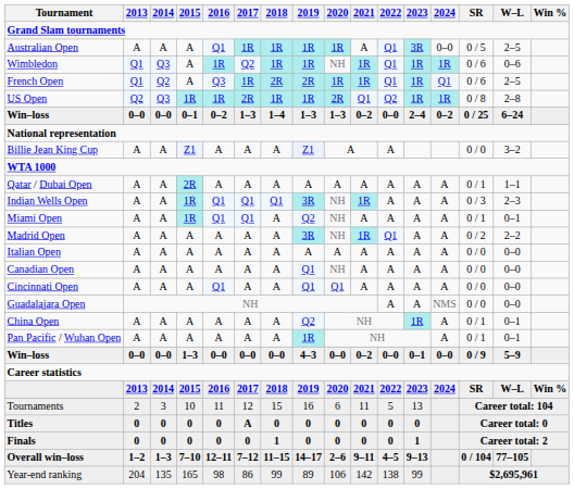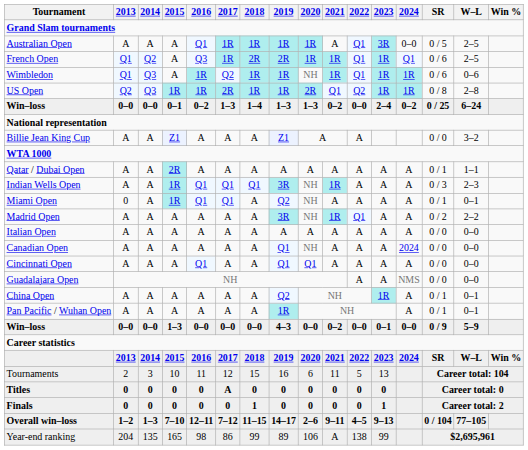 <table class="wikitable nowrap" style=text-align:center>
 <tr>
 <th>Tournament</th>
 <th><a href='#'>2013</a></th>
 <th><a href='#'>2014</a></th>
 <th><a href='#'>2015</a></th>
 <th><a href='#'>2016</a></th>
 <th><a href='#'>2017</a></th>
 <th><a href='#'>2018</a></th>
 <th><a href='#'>2019</a></th>
 <th><a href='#'>2020</a></th>
 <th><a href='#'>2021</a></th>
 <th><a href='#'>2022</a></th>
 <th><a href='#'>2023</a></th>
 <th><a href='#'>2024</a></th>
 <th>SR</th>
 <th>W–L</th>
 <th>Win %</th>
 </tr>
 <tr>
 <td colspan="16" align="left"><strong><a href='#'>Grand Slam tournaments</a></strong></td>
 </tr>
 <tr>
 <td align=left><a href='#'>Australian Open</a></td>
 <td>A</td>
 <td>A</td>
 <td>A</td>
 <td bgcolor=f0f8ff><a href='#'>Q1</a></td>
 <td bgcolor=afeeee><a href='#'>1R</a></td>
 <td bgcolor=afeeee><a href='#'>1R</a></td>
 <td bgcolor=afeeee><a href='#'>1R</a></td>
 <td bgcolor=afeeee><a href='#'>1R</a></td>
 <td>A</td>
 <td bgcolor=f0f8ff><a href='#'>Q1</a></td>
 <td bgcolor=afeeee><a href='#'>3R</a></td>
 <td>0–0</td>
 <td>0 / 5</td>
 <td>2–5</td>
 <td></td>
 </tr>
 <tr>
+<td align=left><a href='#'>French Open</a></td>
+<td bgcolor=f0f8ff><a href='#'>Q1</a></td>
+<td bgcolor=f0f8ff><a href='#'>Q2</a></td>
+<td>A</td>
+<td bgcolor=f0f8ff><a href='#'>Q3</a></td>
+<td bgcolor=afeeee><a href='#'>1R</a></td>
+<td bgcolor=afeeee><a href='#'>2R</a></td>
+<td bgcolor=afeeee><a href='#'>2R</a></td>
+<td bgcolor=afeeee><a href='#'>1R</a></td>
+<td bgcolor=afeeee><a href='#'>1R</a></td>
+<td bgcolor=f0f8ff><a href='#'>Q1</a></td>
+<td bgcolor=afeeee><a href='#'>1R</a></td>
+<td bgcolor=f0f8ff><a href='#'>Q1</a></td>
+<td>0 / 6</td>
+<td>2–5</td>
+<td></td>
+</tr>
+<tr>
 <td align=left><a href='#'>Wimbledon</a></td>
 <td bgcolor=f0f8ff><a href='#'>Q1</a></td>
 <td bgcolor=f0f8ff><a href='#'>Q3</a></td>
 <td>A</td>
 <td bgcolor=afeeee><a href='#'>1R</a></td>
 <td bgcolor=f0f8ff><a href='#'>Q2</a></td>
 <td bgcolor=afeeee><a href='#'>1R</a></td>
 <td bgcolor=afeeee><a href='#'>1R</a></td>
 <td style=color:#767676>NH</td>
 <td bgcolor=afeeee><a href='#'>1R</a></td>
 <td bgcolor=f0f8ff><a href='#'>Q1</a></td>
 <td bgcolor=afeeee><a href='#'>1R</a></td>
 <td bgcolor=afeeee><a href='#'>1R</a></td>
 <td>0 / 6</td>
 <td>0–6</td>
-<td></td>
-</tr>
-<tr>
-<td align=left><a href='#'>French Open</a></td>
-<td bgcolor=f0f8ff><a href='#'>Q1</a></td>
-<td bgcolor=f0f8ff><a href='#'>Q2</a></td>
-<td>A</td>
-<td bgcolor=f0f8ff><a href='#'>Q3</a></td>
-<td bgcolor=afeeee><a href='#'>1R</a></td>
-<td bgcolor=afeeee><a href='#'>2R</a></td>
-<td bgcolor=afeeee><a href='#'>2R</a></td>
-<td bgcolor=afeeee><a href='#'>1R</a></td>
-<td bgcolor=afeeee><a href='#'>1R</a></td>
-<td bgcolor=f0f8ff><a href='#'>Q1</a></td>
-<td bgcolor=afeeee><a href='#'>1R</a></td>
-<td bgcolor=f0f8ff><a href='#'>Q1</a></td>
-<td>0 / 6</td>
-<td>2–5</td>
 <td></td>
 </tr>
 <tr>
 <td align=left><a href='#'>US Open</a></td>
 <td bgcolor=f0f8ff><a href='#'>Q2</a></td>
 <td bgcolor=f0f8ff><a href='#'>Q3</a></td>
 <td bgcolor=afeeee><a href='#'>1R</a></td>
 <td bgcolor=afeeee><a href='#'>1R</a></td>
 <td bgcolor=afeeee><a href='#'>2R</a></td>
 <td bgcolor=afeeee><a href='#'>1R</a></td>
 <td bgcolor=afeeee><a href='#'>1R</a></td>
 <td bgcolor=afeeee><a href='#'>2R</a></td>
 <td bgcolor=f0f8ff><a href='#'>Q1</a></td>
 <td bgcolor=f0f8ff><a href='#'>Q2</a></td>
 <td bgcolor=afeeee><a href='#'>1R</a></td>
 <td bgcolor=afeeee><a href='#'>1R</a></td>
 <td>0 / 8</td>
 <td>2–8</td>
 <td></td>
 </tr>
 <tr style=background:#efefef;font-weight:bold>
 <td style=text-align:left>Win–loss</td>
 <td>0–0</td>
 <td>0–0</td>
 <td>0–1</td>
 <td>0–2</td>
 <td>1–3</td>
 <td>1–4</td>
 <td>1–3</td>
 <td>1–3</td>
 <td>0–2</td>
 <td>0–0</td>
 <td>2–4</td>
 <td>0–2</td>
 <td>0 / 25</td>
 <td>6–24</td>
 <td></td>
 </tr>
 <tr>
 <td colspan="16" align="left"><strong>National representation</strong></td>
 </tr>
 <tr>
 <td align=left><a href='#'>Billie Jean King Cup</a></td>
 <td>A</td>
 <td>A</td>
 <td bgcolor=ecf2ff><a href='#'>Z1</a></td>
 <td>A</td>
 <td>A</td>
 <td>A</td>
 <td bgcolor=ecf2ff><a href='#'>Z1</a></td>
 <td colspan="2">A</td>
 <td>A</td>
 <td></td>
 <td></td>
 <td>0 / 0</td>
 <td>3–2</td>
 <td></td>
 </tr>
 <tr>
 <td colspan="16" align="left"><strong><a href='#'>WTA 1000</a></strong></td>
 </tr>
 <tr>
 <td align="left"><a href='#'>Qatar</a> / <a href='#'>Dubai Open</a></td>
 <td>A</td>
 <td>A</td>
 <td bgcolor="afeeee"><a href='#'>2R</a></td>
 <td>A</td>
 <td>A</td>
 <td>A</td>
 <td>A</td>
 <td>A</td>
 <td>A</td>
 <td>A</td>
 <td>A</td>
 <td>A</td>
 <td>0 / 1</td>
 <td>1–1</td>
 <td></td>
 </tr>
 <tr>
 <td align=left><a href='#'>Indian Wells Open</a></td>
 <td>A</td>
 <td>A</td>
 <td bgcolor=afeeee><a href='#'>1R</a></td>
 <td bgcolor=f0f8ff><a href='#'>Q1</a></td>
 <td bgcolor=f0f8ff><a href='#'>Q1</a></td>
 <td bgcolor=f0f8ff><a href='#'>Q1</a></td>
 <td bgcolor=afeeee><a href='#'>3R</a></td>
 <td style="color:#767676">NH</td>
 <td bgcolor=afeeee><a href='#'>1R</a></td>
 <td>A</td>
 <td>A</td>
 <td>A</td>
 <td>0 / 3</td>
 <td>2–3</td>
 <td></td>
 </tr>
 <tr>
 <td align=left><a href='#'>Miami Open</a></td>
-<td>A</td>
+<td>0</td>
 <td>A</td>
 <td bgcolor=afeeee><a href='#'>1R</a></td>
 <td bgcolor=f0f8ff><a href='#'>Q1</a></td>
 <td bgcolor=f0f8ff><a href='#'>Q1</a></td>
 <td>A</td>
 <td bgcolor=f0f8ff><a href='#'>Q2</a></td>
 <td style=color:#767676>NH</td>
 <td>A</td>
 <td>A</td>
 <td>A</td>
 <td>A</td>
 <td>0 / 1</td>
 <td>0–1</td>
 <td></td>
 </tr>
 <tr>
 <td align=left><a href='#'>Madrid Open</a></td>
 <td>A</td>
 <td>A</td>
 <td>A</td>
 <td>A</td>
 <td>A</td>
 <td>A</td>
 <td bgcolor=afeeee><a href='#'>3R</a></td>
 <td style=color:#767676>NH</td>
 <td bgcolor=afeeee><a href='#'>1R</a></td>
 <td bgcolor=f0f8ff><a href='#'>Q1</a></td>
 <td>A</td>
 <td>A</td>
 <td>0 / 2</td>
 <td>2–2</td>
 <td></td>
 </tr>
 <tr>
 <td align=left><a href='#'>Italian Open</a></td>
 <td>A</td>
 <td>A</td>
 <td>A</td>
 <td>A</td>
 <td>A</td>
 <td>A</td>
 <td>A</td>
 <td>A</td>
 <td>A</td>
 <td>A</td>
 <td>A</td>
 <td>A</td>
 <td>0 / 0</td>
 <td>0–0</td>
 <td></td>
 </tr>
 <tr>
 <td align="left"><a href='#'>Canadian Open</a></td>
 <td>A</td>
 <td>A</td>
 <td>A</td>
 <td>A</td>
 <td>A</td>
 <td>A</td>
 <td bgcolor="f0f8ff"><a href='#'>Q1</a></td>
 <td style="color:#767676">NH</td>
 <td>A</td>
 <td>A</td>
 <td>A</td>
-<td>A</td>
+<td><a href='#'>2024</a></td>
 <td>0 / 0</td>
 <td>0–0</td>
 <td></td>
 </tr>
 <tr>
 <td align="left"><a href='#'>Cincinnati Open</a></td>
 <td>A</td>
 <td>A</td>
 <td>A</td>
 <td bgcolor="f0f8ff"><a href='#'>Q1</a></td>
 <td>A</td>
 <td>A</td>
 <td bgcolor="f0f8ff"><a href='#'>Q1</a></td>
 <td><a href='#'>Q1</a></td>
 <td>A</td>
 <td>A</td>
 <td>A</td>
 <td>A</td>
 <td>0 / 0</td>
 <td>0–0</td>
 <td></td>
 </tr>
 <tr>
 <td align="left"><a href='#'>Guadalajara Open</a></td>
 <td colspan="9" style="color:#767676">NH</td>
 <td>A</td>
 <td>A</td>
 <td style="color:#767676">NMS</td>
 <td>0 / 0</td>
 <td>0–0</td>
 <td></td>
 </tr>
 <tr>
 <td align="left"><a href='#'>China Open</a></td>
 <td>A</td>
 <td>A</td>
 <td>A</td>
 <td>A</td>
 <td>A</td>
 <td>A</td>
 <td bgcolor="f0f8ff"><a href='#'>Q2</a></td>
 <td colspan="3" style="color:#767676">NH</td>
 <td bgcolor=afeeee><a href='#'>1R</a></td>
 <td>A</td>
 <td>0 / 1</td>
 <td>0–1</td>
 <td></td>
 </tr>
 <tr>
 <td align="left"><a href='#'>Pan Pacific</a> / <a href='#'>Wuhan Open</a></td>
 <td>A</td>
 <td>A</td>
 <td>A</td>
 <td>A</td>
 <td>A</td>
 <td>A</td>
 <td bgcolor="afeeee"><a href='#'>1R</a></td>
 <td colspan="4" style="color:#767676">NH</td>
 <td>A</td>
 <td>0 / 1</td>
 <td>0–1</td>
 <td></td>
 </tr>
 <tr style=background:#efefef;font-weight:bold>
 <td align=left>Win–loss</td>
 <td>0–0</td>
 <td>0–0</td>
 <td>1–3</td>
 <td>0–0</td>
 <td>0–0</td>
 <td>0–0</td>
 <td>4–3</td>
 <td>0–0</td>
 <td>0–2</td>
 <td>0–0</td>
 <td>0–1</td>
 <td>0–0</td>
 <td>0 / 9</td>
 <td>5–9</td>
 <td></td>
 </tr>
 <tr>
 <td colspan="16" align="left"><strong>Career statistics</strong></td>
 </tr>
 <tr style=background:#efefef;font-weight:bold>
 <td></td>
 <td><a href='#'>2013</a></td>
 <td><a href='#'>2014</a></td>
 <td><a href='#'>2015</a></td>
 <td><a href='#'>2016</a></td>
 <td><a href='#'>2017</a></td>
 <td><a href='#'>2018</a></td>
 <td><a href='#'>2019</a></td>
 <td><a href='#'>2020</a></td>
 <td><a href='#'>2021</a></td>
 <td><a href='#'>2022</a></td>
 <td><a href='#'>2023</a></td>
 <td><a href='#'>2024</a></td>
 <td>SR</td>
 <td>W–L</td>
 <td>Win %</td>
 </tr>
 <tr style="background:#efefef">
 <td align="left">Tournaments</td>
 <td>2</td>
 <td>3</td>
 <td>10</td>
 <td>11</td>
 <td>12</td>
 <td>15</td>
 <td>16</td>
 <td>6</td>
 <td>11</td>
 <td>5</td>
 <td>13</td>
 <td></td>
 <td colspan="3"><strong>Career total: 104</strong></td>
 </tr>
 <tr style=background:#efefef;font-weight:bold>
 <td align=left>Titles</td>
 <td>0</td>
 <td>0</td>
 <td>0</td>
 <td>0</td>
 <td>A</td>
 <td>0</td>
 <td>0</td>
 <td>0</td>
 <td>0</td>
 <td>0</td>
 <td>0</td>
 <td></td>
 <td colspan="3">Career total: 0</td>
 </tr>
 <tr style=background:#efefef;font-weight:bold>
 <td align=left>Finals</td>
 <td>0</td>
 <td>0</td>
 <td>0</td>
 <td>0</td>
 <td>0</td>
 <td>1</td>
 <td>0</td>
 <td>0</td>
 <td>0</td>
 <td>0</td>
 <td>1</td>
 <td></td>
 <td colspan="3">Career total: 2</td>
 </tr>
 <tr style=background:#efefef;font-weight:bold>
 <td align=left>Overall win–loss</td>
 <td>1–2</td>
 <td>1–3</td>
 <td>7–10</td>
 <td>12–11</td>
 <td>7–12</td>
 <td>11–15</td>
 <td>14–17</td>
 <td>2–6</td>
 <td>9–11</td>
 <td>4–5</td>
 <td>9–13</td>
 <td></td>
 <td>0 / 104</td>
 <td>77–105</td>
 <td></td>
 </tr>
 <tr style=background:#efefef>
 <td align=left>Year-end ranking</td>
 <td>204</td>
 <td>135</td>
 <td>165</td>
 <td>98</td>
 <td>86</td>
 <td>99</td>
 <td>89</td>
 <td>106</td>
-<td>142</td>
+<td>A</td>
 <td>138</td>
 <td>99</td>
 <td></td>
 <td colspan="3"><strong>$2,695,961</strong></td>
 </tr>
 </table>
